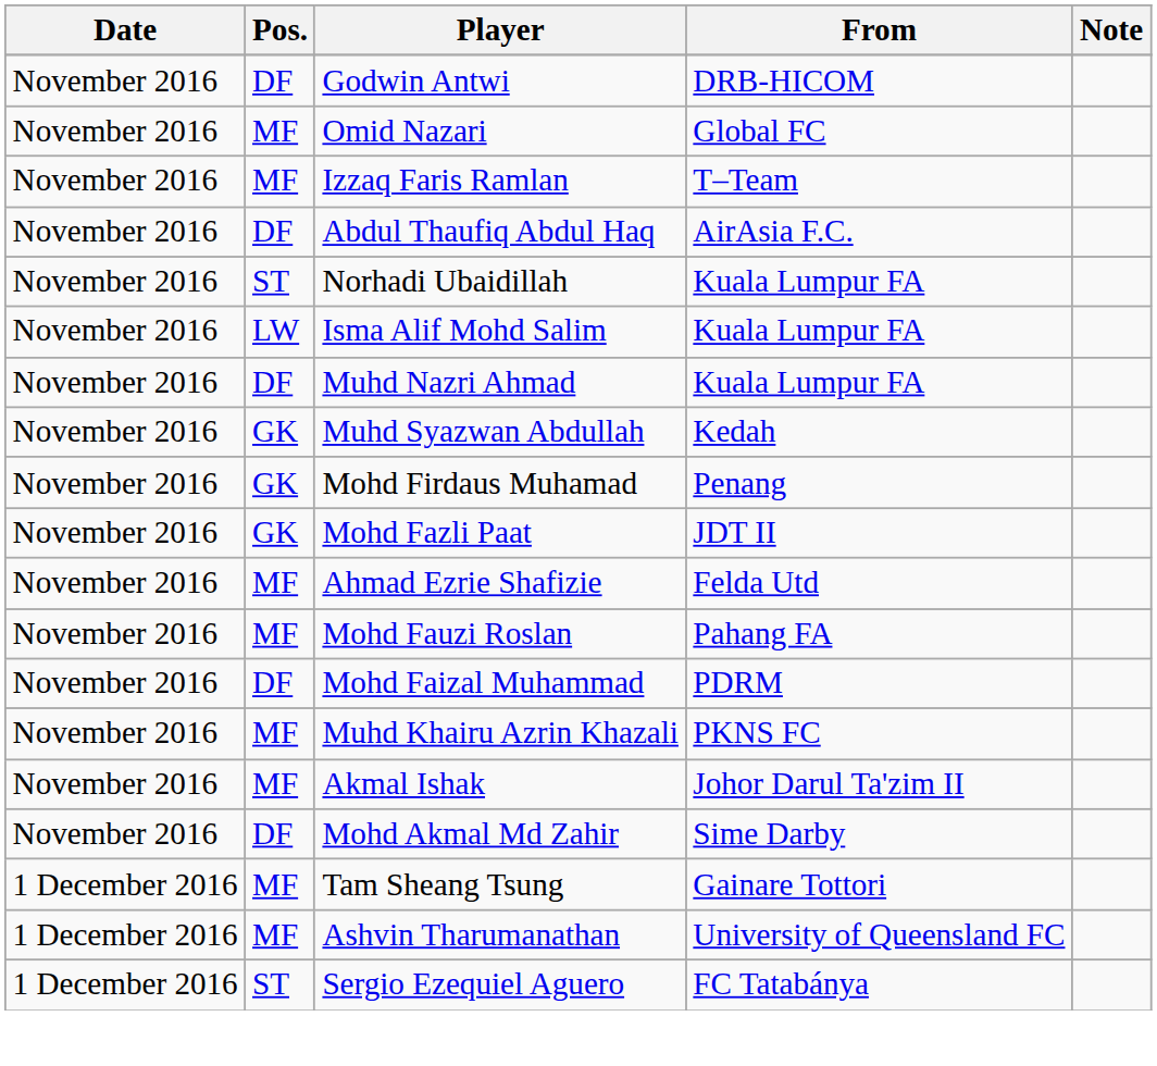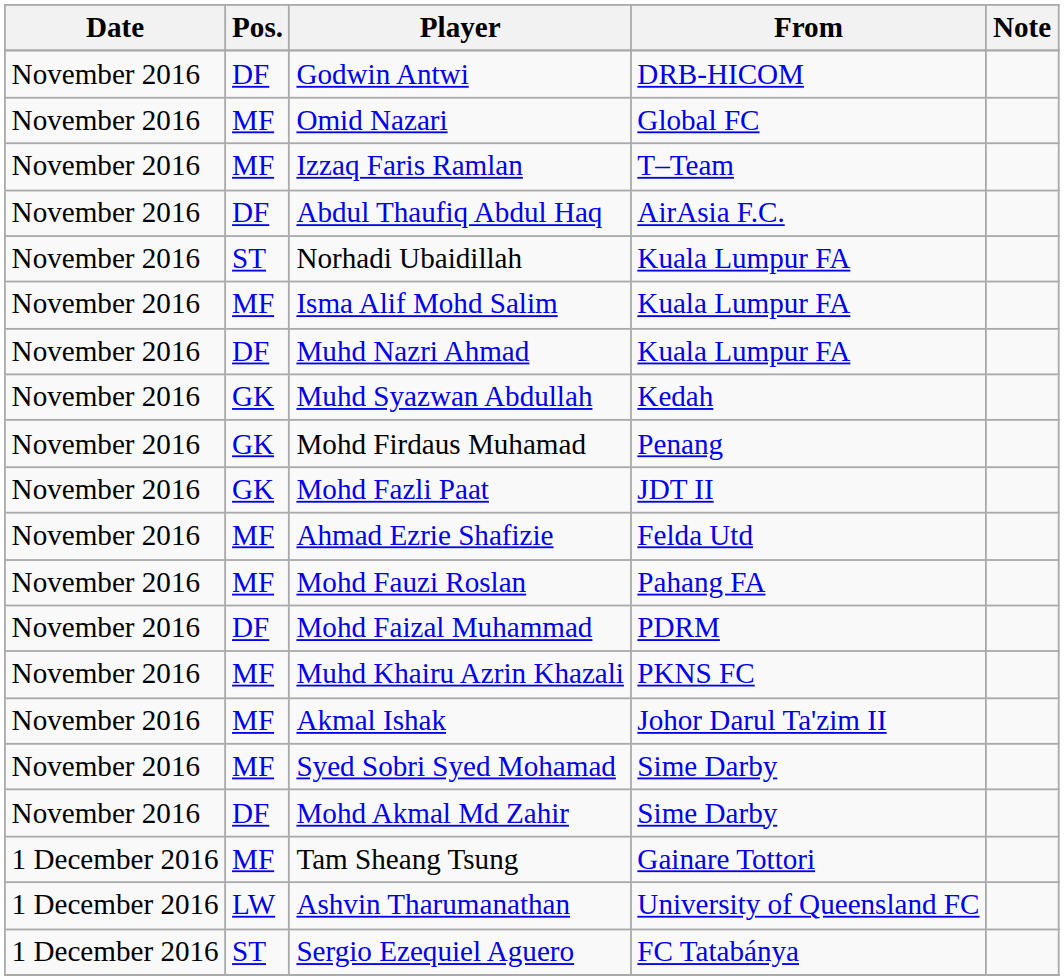 <table class="wikitable sortable">
 <tr>
 <th>Date</th>
 <th>Pos.</th>
 <th>Player</th>
 <th>From</th>
 <th>Note</th>
 </tr>
 <tr>
 </tr>
 <tr>
 <td>November 2016</td>
 <td><a href='#'>DF</a></td>
 <td> <a href='#'>Godwin Antwi</a></td>
 <td> <a href='#'>DRB-HICOM</a></td>
 <td></td>
 </tr>
 <tr>
 <td>November 2016</td>
 <td><a href='#'>MF</a></td>
 <td> <a href='#'>Omid Nazari</a></td>
 <td> <a href='#'>Global FC</a></td>
 <td></td>
 </tr>
 <tr>
 <td>November 2016</td>
 <td><a href='#'>MF</a></td>
 <td> <a href='#'>Izzaq Faris Ramlan</a></td>
 <td> <a href='#'>T–Team</a></td>
 <td></td>
 </tr>
 <tr>
 <td>November 2016</td>
 <td><a href='#'>DF</a></td>
 <td> <a href='#'>Abdul Thaufiq Abdul Haq</a></td>
 <td> <a href='#'>AirAsia F.C.</a></td>
 <td></td>
 </tr>
 <tr>
 <td>November 2016</td>
 <td><a href='#'>ST</a></td>
 <td> Norhadi Ubaidillah </td>
 <td> <a href='#'>Kuala Lumpur FA</a></td>
 <td></td>
 </tr>
 <tr>
 <td>November 2016</td>
-<td><a href='#'>LW</a></td>
+<td><a href='#'>MF</a></td>
 <td> <a href='#'>Isma Alif Mohd Salim</a></td>
 <td> <a href='#'>Kuala Lumpur FA</a></td>
 <td></td>
 </tr>
 <tr>
 <td>November 2016</td>
 <td><a href='#'>DF</a></td>
 <td> <a href='#'>Muhd Nazri Ahmad</a></td>
 <td> <a href='#'>Kuala Lumpur FA</a></td>
 <td></td>
 </tr>
 <tr>
 <td>November 2016</td>
 <td><a href='#'>GK</a></td>
 <td> <a href='#'>Muhd Syazwan Abdullah</a></td>
 <td> <a href='#'>Kedah</a></td>
 <td></td>
 </tr>
 <tr>
 <td>November 2016</td>
 <td><a href='#'>GK</a></td>
 <td> Mohd Firdaus Muhamad </td>
 <td> <a href='#'>Penang</a></td>
 <td></td>
 </tr>
 <tr>
 <td>November 2016</td>
 <td><a href='#'>GK</a></td>
 <td> <a href='#'>Mohd Fazli Paat</a></td>
 <td> <a href='#'>JDT II</a></td>
 <td></td>
 </tr>
 <tr>
 <td>November 2016</td>
 <td><a href='#'>MF</a></td>
 <td> <a href='#'>Ahmad Ezrie Shafizie</a></td>
 <td> <a href='#'>Felda Utd</a></td>
 <td></td>
 </tr>
 <tr>
 <td>November 2016</td>
 <td><a href='#'>MF</a></td>
 <td> <a href='#'>Mohd Fauzi Roslan</a></td>
 <td> <a href='#'>Pahang FA</a></td>
 <td></td>
 </tr>
 <tr>
 <td>November 2016</td>
 <td><a href='#'>DF</a></td>
 <td> <a href='#'>Mohd Faizal Muhammad</a></td>
 <td> <a href='#'>PDRM</a></td>
 <td></td>
 </tr>
 <tr>
 <td>November 2016</td>
 <td><a href='#'>MF</a></td>
 <td> <a href='#'>Muhd Khairu Azrin Khazali</a></td>
 <td> <a href='#'>PKNS FC</a></td>
 <td></td>
 </tr>
 <tr>
 <td>November 2016</td>
 <td><a href='#'>MF</a></td>
 <td> <a href='#'>Akmal Ishak</a></td>
 <td> <a href='#'>Johor Darul Ta'zim II</a></td>
 <td></td>
 </tr>
 <tr>
 <td>November 2016</td>
+<td><a href='#'>MF</a></td>
+<td> <a href='#'>Syed Sobri Syed Mohamad</a></td>
+<td> <a href='#'>Sime Darby</a></td>
+<td></td>
+</tr>
+<tr>
+<td>November 2016</td>
 <td><a href='#'>DF</a></td>
 <td> <a href='#'>Mohd Akmal Md Zahir</a></td>
 <td> <a href='#'>Sime Darby</a></td>
 <td></td>
 </tr>
 <tr>
 <td>1 December 2016</td>
 <td><a href='#'>MF</a></td>
 <td> Tam Sheang Tsung</td>
 <td> <a href='#'>Gainare Tottori</a></td>
 <td></td>
 </tr>
 <tr>
 <td>1 December 2016</td>
-<td><a href='#'>MF</a></td>
+<td><a href='#'>LW</a></td>
 <td> <a href='#'>Ashvin Tharumanathan</a></td>
 <td> <a href='#'>University of Queensland FC</a></td>
 <td></td>
 </tr>
 <tr>
 <td>1 December 2016</td>
 <td><a href='#'>ST</a></td>
 <td> <a href='#'>Sergio Ezequiel Aguero</a></td>
 <td> <a href='#'>FC Tatabánya</a></td>
 <td></td>
 </tr>
 <tr>
 </tr>
 </table>
